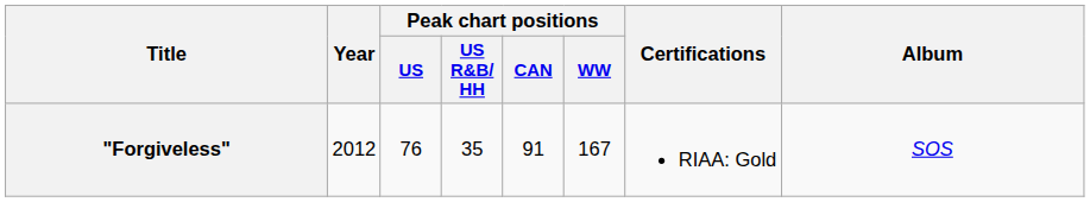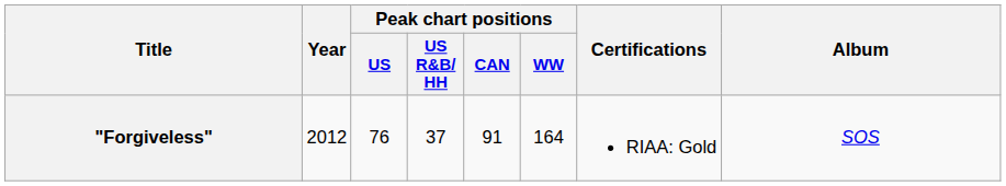 <table class="wikitable plainrowheaders" style="text-align:center;" border="1">
 <tr>
 <th scope="col" rowspan="2" style="width:16em;">Title</th>
 <th scope="col" rowspan="2">Year</th>
 <th scope="col" colspan="4">Peak chart positions</th>
 <th scope="col" rowspan="2">Certifications</th>
 <th scope="col" rowspan="2" style="width:15em;">Album</th>
 </tr>
 <tr>
 <th scope="col" style="width:3em;font-size:90%;"><a href='#'>US</a><br></th>
 <th scope="col" style="width:3em;font-size:90%;"><a href='#'>US<br>R&B/<br>HH</a><br></th>
 <th scope="col" style="width:3em;font-size:90%;"><a href='#'>CAN</a><br></th>
 <th scope="col" style="width:3em;font-size:90%;"><a href='#'>WW</a><br></th>
 </tr>
 <tr>
 <th scope="row">"Forgiveless"<br></th>
 <td>2012</td>
 <td>76</td>
-<td>35</td>
+<td>37</td>
 <td>91</td>
-<td>167</td>
+<td>164</td>
 <td><br><ul><li>RIAA: Gold</li></ul></td>
 <td><em><a href='#'>SOS</a></em></td>
 </tr>
 </table>
